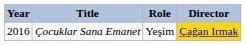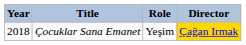 <table class="wikitable">
 <tr>
 <th style="background:#B0C4DE;">Year</th>
 <th style="background:#B0C4DE;">Title</th>
 <th style="background:#B0C4DE;">Role</th>
 <th style="background:#B0C4DE;">Director</th>
 </tr>
 <tr>
-<td>2016</td>
+<td>2018</td>
 <td><em>Çocuklar Sana Emanet</em></td>
 <td>Yeşim</td>
 <td style="background: gold;"><a href='#'>Çağan Irmak</a></td>
 </tr>
 </table>
